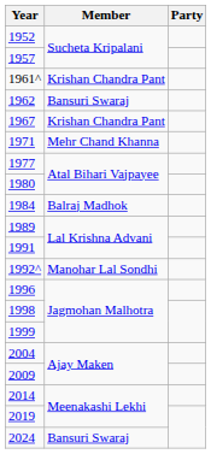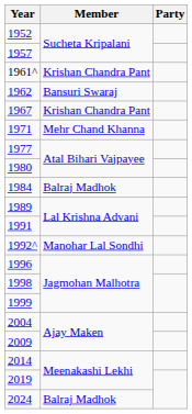 <table class="wikitable">
 <tr>
 <th>Year</th>
 <th>Member</th>
 <th colspan="2">Party</th>
 </tr>
 <tr>
 <td><a href='#'>1952</a></td>
 <td rowspan="2"><a href='#'>Sucheta Kripalani</a></td>
 <td></td>
 </tr>
 <tr>
 <td><a href='#'>1957</a></td>
 <td></td>
 </tr>
 <tr>
 <td>1961^</td>
 <td><a href='#'>Krishan Chandra Pant</a></td>
 <td></td>
 </tr>
 <tr>
 <td><a href='#'>1962</a></td>
 <td><a href='#'>Bansuri Swaraj</a></td>
 <td></td>
 </tr>
 <tr>
 <td><a href='#'>1967</a></td>
 <td><a href='#'>Krishan Chandra Pant</a></td>
 <td></td>
 </tr>
 <tr>
 <td><a href='#'>1971</a></td>
 <td><a href='#'>Mehr Chand Khanna</a></td>
 <td></td>
 </tr>
 <tr>
 <td><a href='#'>1977</a></td>
 <td rowspan="2"><a href='#'>Atal Bihari Vajpayee</a></td>
 <td></td>
 </tr>
 <tr>
 <td><a href='#'>1980</a></td>
 </tr>
 <tr>
 <td><a href='#'>1984</a></td>
 <td><a href='#'>Balraj Madhok</a></td>
 <td></td>
 </tr>
 <tr>
 <td><a href='#'>1989</a></td>
 <td rowspan="2"><a href='#'>Lal Krishna Advani</a></td>
 <td></td>
 </tr>
 <tr>
 <td><a href='#'>1991</a></td>
 </tr>
 <tr>
 <td><a href='#'>1992^</a></td>
 <td><a href='#'>Manohar Lal Sondhi</a></td>
 <td></td>
 </tr>
 <tr>
 <td><a href='#'>1996</a></td>
 <td rowspan="3"><a href='#'>Jagmohan Malhotra</a></td>
 <td></td>
 </tr>
 <tr>
 <td><a href='#'>1998</a></td>
 </tr>
 <tr>
 <td><a href='#'>1999</a></td>
 </tr>
 <tr>
 <td><a href='#'>2004</a></td>
 <td rowspan="2"><a href='#'>Ajay Maken</a></td>
 <td></td>
 </tr>
 <tr>
 <td><a href='#'>2009</a></td>
 </tr>
 <tr>
 <td><a href='#'>2014</a></td>
 <td rowspan="2"><a href='#'>Meenakashi Lekhi</a></td>
 <td></td>
 </tr>
 <tr>
 <td><a href='#'>2019</a></td>
 </tr>
 <tr>
 <td><a href='#'>2024</a></td>
-<td><a href='#'>Bansuri Swaraj</a></td>
+<td><a href='#'>Balraj Madhok</a></td>
 </tr>
 </table>
